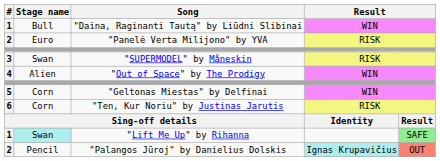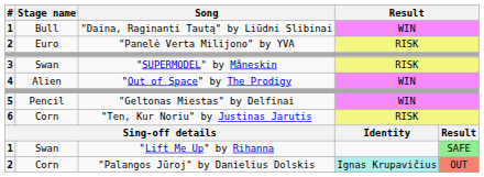 <table class="wikitable plainrowheaders" style="text-align: center">
 <tr>
 <th>#</th>
 <th>Stage name</th>
 <th>Song</th>
 <th colspan="2">Result</th>
 </tr>
 <tr>
 <th>1</th>
 <td>Bull</td>
 <td>"Daina, Raginanti Tautą" by Liūdni Slibinai</td>
 <td colspan="2" bgcolor=#F888FD>WIN</td>
 </tr>
 <tr>
 <th>2</th>
 <td>Euro</td>
 <td>"Panelė Verta Milijono" by YVA</td>
 <td colspan="2" bgcolor="#F3F781">RISK</td>
 </tr>
 <tr>
 <td colspan="5" style="background:darkgray"></td>
 </tr>
 <tr>
 <th>3</th>
 <td>Swan</td>
 <td>"<a href='#'>SUPERMODEL</a>" by <a href='#'>Måneskin</a></td>
 <td colspan="2" bgcolor="#F3F781">RISK</td>
 </tr>
 <tr>
 <th>4</th>
 <td>Alien</td>
 <td>"<a href='#'>Out of Space</a>" by <a href='#'>The Prodigy</a></td>
 <td colspan="2" bgcolor=#F888FD>WIN</td>
 </tr>
 <tr>
 <td colspan="5" style="background:darkgray"></td>
 </tr>
 <tr>
 <th>5</th>
-<td>Corn</td>
+<td>Pencil</td>
 <td>"Geltonas Miestas" by Delfinai</td>
 <td colspan="2" bgcolor=#F888FD>WIN</td>
 </tr>
 <tr>
 <th>6</th>
 <td>Corn</td>
 <td>"Ten, Kur Noriu" by <a href='#'>Justinas Jarutis</a></td>
 <td colspan="2" bgcolor="#F3F781">RISK</td>
 </tr>
 <tr>
 <th colspan="3">Sing-off details</th>
 <th>Identity</th>
 <th>Result</th>
 </tr>
 <tr>
 <th>1</th>
-<td style="background: paleturquoise;">Swan</td>
+<td>Swan</td>
 <td>"<a href='#'>Lift Me Up</a>" by <a href='#'>Rihanna</a></td>
 <td></td>
 <td bgcolor="lightgreen">SAFE</td>
 </tr>
 <tr>
 <th>2</th>
-<td>Pencil</td>
+<td>Corn</td>
 <td>"Palangos Jūroj" by Danielius Dolskis</td>
 <td style="background: paleturquoise;">Ignas Krupavičius</td>
 <td bgcolor="salmon">OUT</td>
 </tr>
 </table>
